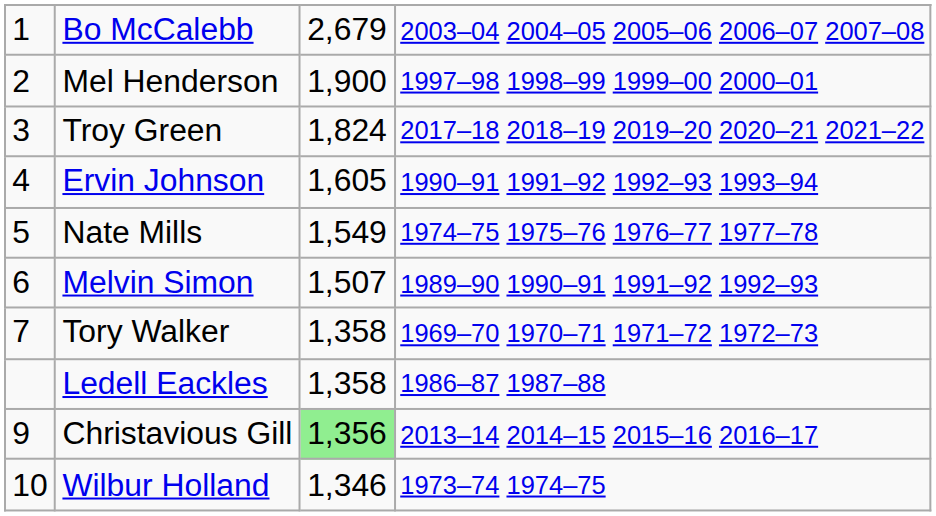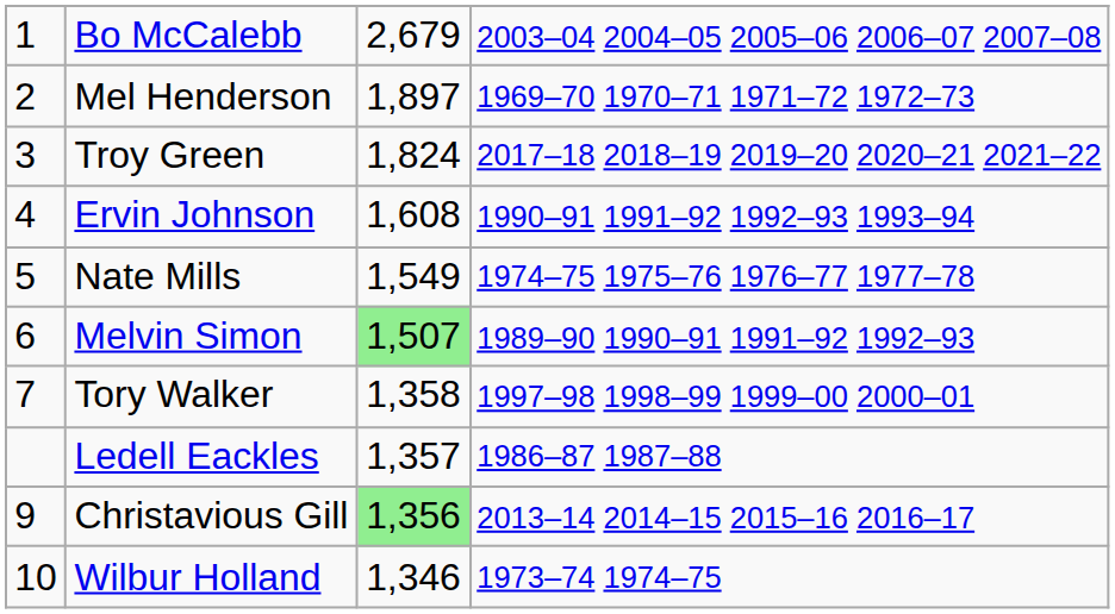 <table class="wikitable">
 <tr>
 </tr>
 <tr>
 <td>1</td>
 <td><a href='#'>Bo McCalebb</a></td>
 <td>2,679</td>
 <td style="font-size:80%;"><a href='#'>2003–04</a> <a href='#'>2004–05</a> <a href='#'>2005–06</a> <a href='#'>2006–07</a> <a href='#'>2007–08</a></td>
 </tr>
 <tr>
 <td>2</td>
 <td>Mel Henderson</td>
-<td>1,900</td>
-<td style="font-size:80%;"><a href='#'>1997–98</a> <a href='#'>1998–99</a> <a href='#'>1999–00</a> <a href='#'>2000–01</a></td>
+<td>1,897</td>
+<td style="font-size:80%;"><a href='#'>1969–70</a> <a href='#'>1970–71</a> <a href='#'>1971–72</a> <a href='#'>1972–73</a></td>
 </tr>
 <tr>
 <td>3</td>
 <td>Troy Green</td>
 <td>1,824</td>
 <td style="font-size:80%;"><a href='#'>2017–18</a> <a href='#'>2018–19</a> <a href='#'>2019–20</a> <a href='#'>2020–21</a> <a href='#'>2021–22</a></td>
 </tr>
 <tr>
 <td>4</td>
 <td><a href='#'>Ervin Johnson</a></td>
-<td>1,605</td>
+<td>1,608</td>
 <td style="font-size:80%;"><a href='#'>1990–91</a> <a href='#'>1991–92</a> <a href='#'>1992–93</a> <a href='#'>1993–94</a></td>
 </tr>
 <tr>
 <td>5</td>
 <td>Nate Mills</td>
 <td>1,549</td>
 <td style="font-size:80%;"><a href='#'>1974–75</a> <a href='#'>1975–76</a> <a href='#'>1976–77</a> <a href='#'>1977–78</a></td>
 </tr>
 <tr>
 <td>6</td>
 <td><a href='#'>Melvin Simon</a></td>
-<td>1,507</td>
+<td style="background: lightgreen;">1,507</td>
 <td style="font-size:80%;"><a href='#'>1989–90</a> <a href='#'>1990–91</a> <a href='#'>1991–92</a> <a href='#'>1992–93</a></td>
 </tr>
 <tr>
 <td>7</td>
 <td>Tory Walker</td>
 <td>1,358</td>
-<td style="font-size:80%;"><a href='#'>1969–70</a> <a href='#'>1970–71</a> <a href='#'>1971–72</a> <a href='#'>1972–73</a></td>
+<td style="font-size:80%;"><a href='#'>1997–98</a> <a href='#'>1998–99</a> <a href='#'>1999–00</a> <a href='#'>2000–01</a></td>
 </tr>
 <tr>
 <td></td>
 <td><a href='#'>Ledell Eackles</a></td>
-<td>1,358</td>
+<td>1,357</td>
 <td style="font-size:80%;"><a href='#'>1986–87</a> <a href='#'>1987–88</a></td>
 </tr>
 <tr>
 <td>9</td>
 <td>Christavious Gill</td>
 <td style="background: lightgreen;">1,356</td>
 <td style="font-size:80%;"><a href='#'>2013–14</a> <a href='#'>2014–15</a> <a href='#'>2015–16</a> <a href='#'>2016–17</a></td>
 </tr>
 <tr>
 <td>10</td>
 <td><a href='#'>Wilbur Holland</a></td>
 <td>1,346</td>
 <td style="font-size:80%;"><a href='#'>1973–74</a> <a href='#'>1974–75</a></td>
 </tr>
 </table>
